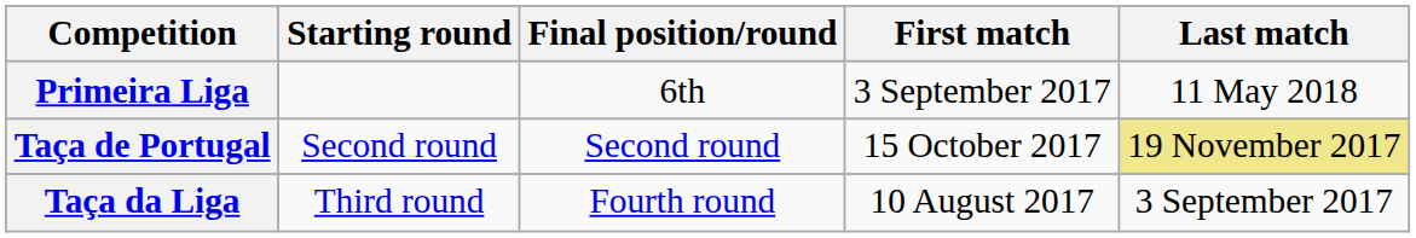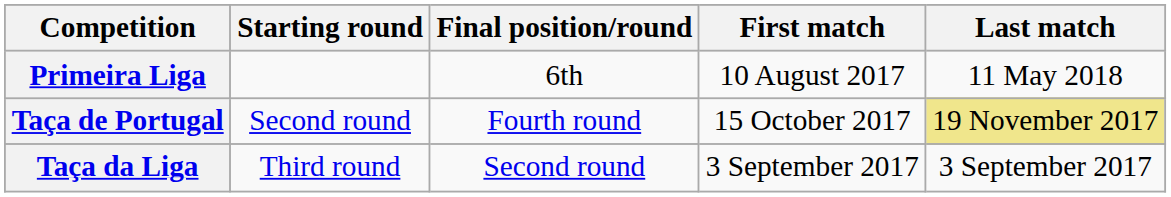 <table class="wikitable plainrowheaders" style="text-align:center;">
 <tr>
 <th scope=col>Competition</th>
 <th scope=col>Starting round</th>
 <th scope=col>Final position/round</th>
 <th scope=col>First match</th>
 <th scope=col>Last match</th>
 </tr>
 <tr>
 <th scope=row align=left><a href='#'>Primeira Liga</a></th>
 <td></td>
 <td>6th</td>
-<td>3 September 2017</td>
+<td>10 August 2017</td>
 <td>11 May 2018</td>
 </tr>
 <tr>
 <th scope=row align=left><a href='#'>Taça de Portugal</a></th>
 <td><a href='#'>Second round</a></td>
-<td><a href='#'>Second round</a></td>
+<td><a href='#'>Fourth round</a></td>
 <td>15 October 2017</td>
 <td style="background: khaki;">19 November 2017</td>
 </tr>
 <tr>
 <th scope=row align=left><a href='#'>Taça da Liga</a></th>
 <td><a href='#'>Third round</a></td>
-<td><a href='#'>Fourth round</a></td>
-<td>10 August 2017</td>
+<td><a href='#'>Second round</a></td>
+<td>3 September 2017</td>
 <td colspan=2>3 September 2017</td>
 </tr>
 </table>
